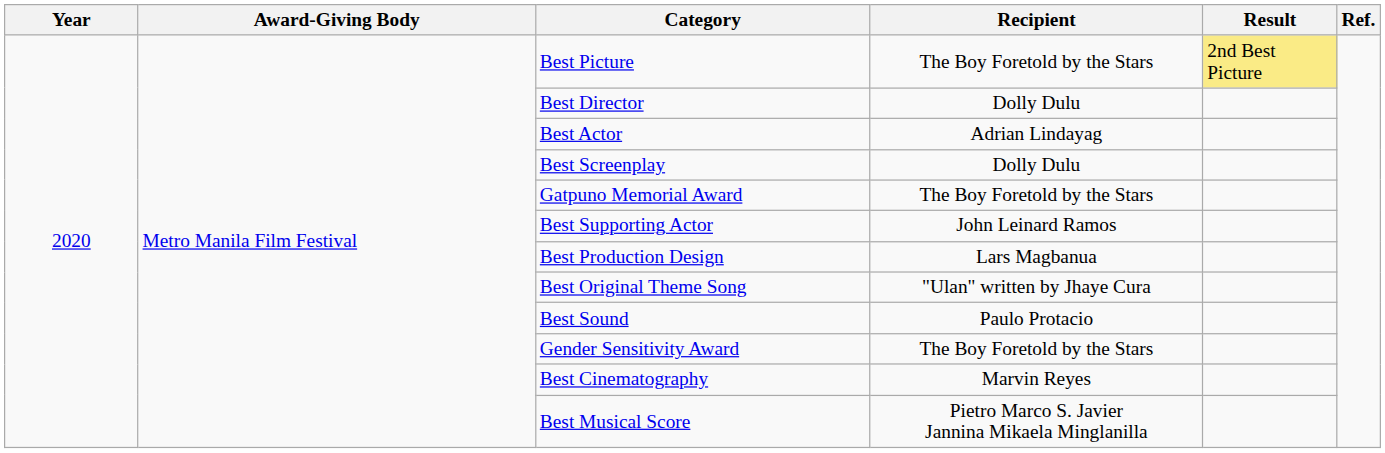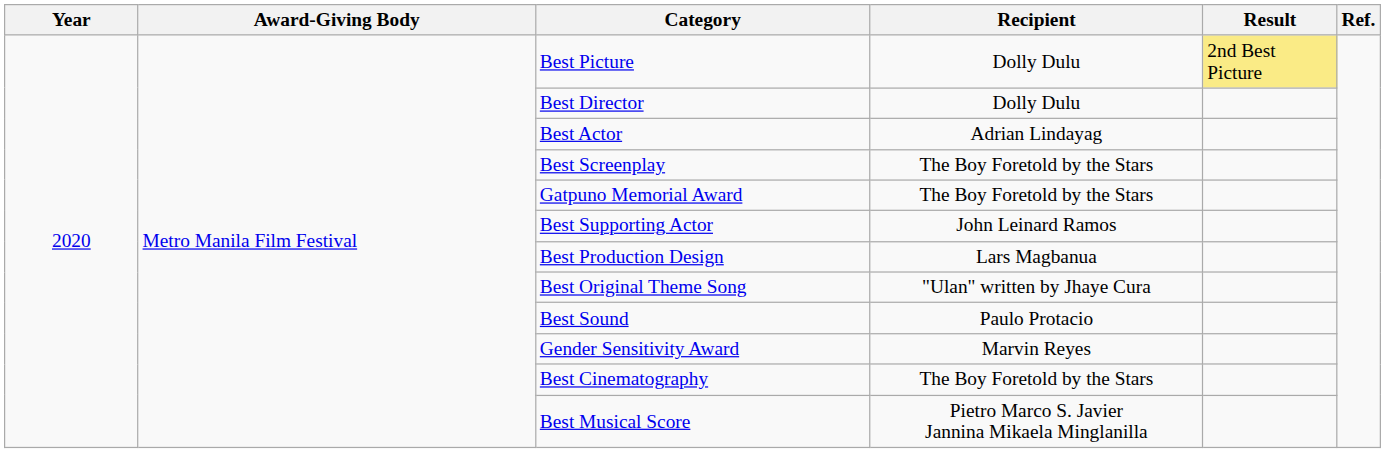 <table | width="90%" class="wikitable sortable">
 <tr>
 <th width="10%">Year</th>
 <th width="30%">Award-Giving Body</th>
 <th width="25%">Category</th>
 <th width="25%">Recipient</th>
 <th width="10%">Result</th>
 <th width="5%">Ref.</th>
 </tr>
 <tr>
 <td rowspan="12" style="text-align:center"><a href='#'>2020</a></td>
 <td rowspan="12" style="text-align:left"><a href='#'>Metro Manila Film Festival</a></td>
 <td><a href='#'>Best Picture</a></td>
-<td style="text-align:center">The Boy Foretold by the Stars</td>
+<td style="text-align:center">Dolly Dulu</td>
 <td style="background:#FAEB86">2nd Best Picture</td>
 <td rowspan="12" style="text-align:center"></td>
 </tr>
 <tr>
 <td><a href='#'>Best Director</a></td>
 <td style="text-align:center">Dolly Dulu</td>
 <td></td>
 </tr>
 <tr>
 <td><a href='#'>Best Actor</a></td>
 <td style="text-align:center">Adrian Lindayag</td>
 <td></td>
 </tr>
 <tr>
 <td><a href='#'>Best Screenplay</a></td>
-<td style="text-align:center">Dolly Dulu</td>
+<td style="text-align:center">The Boy Foretold by the Stars</td>
 <td></td>
 </tr>
 <tr>
 <td><a href='#'>Gatpuno Memorial Award</a></td>
 <td style="text-align:center">The Boy Foretold by the Stars</td>
 <td></td>
 </tr>
 <tr>
 <td><a href='#'>Best Supporting Actor</a></td>
 <td style="text-align:center">John Leinard Ramos</td>
 <td></td>
 </tr>
 <tr>
 <td><a href='#'>Best Production Design</a></td>
 <td style="text-align:center">Lars Magbanua</td>
 <td></td>
 </tr>
 <tr>
 <td><a href='#'>Best Original Theme Song</a></td>
 <td style="text-align:center">"Ulan" written by Jhaye Cura</td>
 <td></td>
 </tr>
 <tr>
 <td><a href='#'>Best Sound</a></td>
 <td style="text-align:center">Paulo Protacio</td>
 <td></td>
 </tr>
 <tr>
 <td><a href='#'>Gender Sensitivity Award</a></td>
-<td style="text-align:center">The Boy Foretold by the Stars</td>
+<td style="text-align:center">Marvin Reyes</td>
 <td></td>
 </tr>
 <tr>
 <td><a href='#'>Best Cinematography</a></td>
-<td style="text-align:center">Marvin Reyes</td>
+<td style="text-align:center">The Boy Foretold by the Stars</td>
 <td></td>
 </tr>
 <tr>
 <td><a href='#'>Best Musical Score</a></td>
 <td style="text-align:center">Pietro Marco S. Javier<br>Jannina Mikaela Minglanilla</td>
 <td></td>
 </tr>
 </table>
